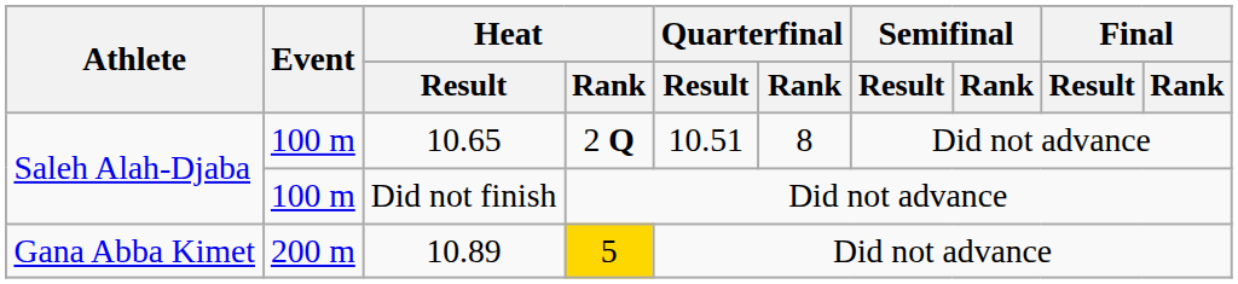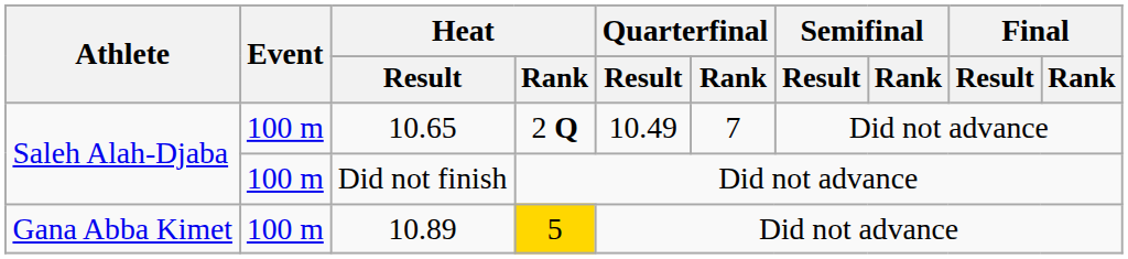 <table class=wikitable style="font-size:90%">
 <tr>
 <th rowspan="2">Athlete</th>
 <th rowspan="2">Event</th>
 <th colspan="2">Heat</th>
 <th colspan="2">Quarterfinal</th>
 <th colspan="2">Semifinal</th>
 <th colspan="2">Final</th>
 </tr>
 <tr style="font-size:95%">
 <th>Result</th>
 <th>Rank</th>
 <th>Result</th>
 <th>Rank</th>
 <th>Result</th>
 <th>Rank</th>
 <th>Result</th>
 <th>Rank</th>
 </tr>
 <tr align=center>
 <td align=left rowspan=2><a href='#'>Saleh Alah-Djaba</a></td>
 <td align=left><a href='#'>100 m</a></td>
 <td>10.65</td>
 <td>2 <strong>Q</strong></td>
-<td>10.51</td>
-<td>8</td>
+<td>10.49</td>
+<td>7</td>
 <td colspan=4>Did not advance</td>
 </tr>
 <tr align=center>
 <td align=left><a href='#'>100 m</a></td>
 <td>Did not finish</td>
 <td colspan=7>Did not advance</td>
 </tr>
 <tr align=center>
 <td align=left rowspan=2><a href='#'>Gana Abba Kimet</a></td>
-<td align=left><a href='#'>200 m</a></td>
+<td align=left><a href='#'>100 m</a></td>
 <td>10.89</td>
 <td style="background: gold;">5</td>
 <td colspan=6>Did not advance</td>
 </tr>
 </table>
